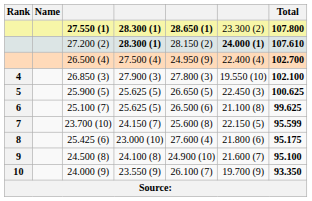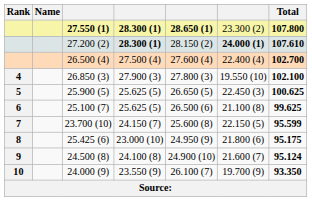 <table class="wikitable sortable" style="text-align:center">
 <tr>
 <th>Rank</th>
 <th>Name</th>
 <th></th>
 <th></th>
 <th></th>
 <th></th>
 <th>Total</th>
 </tr>
 <tr bgcolor=F7F6A8>
 <td></td>
 <td align=left></td>
 <td><strong>27.550 (1)</strong></td>
 <td><strong>28.300 (1)</strong></td>
 <td><strong>28.650 (1)</strong></td>
 <td>23.300 (2)</td>
 <td><strong>107.800</strong></td>
 </tr>
 <tr bgcolor=DCE5E5>
 <td></td>
 <td align=left></td>
 <td>27.200 (2)</td>
 <td><strong>28.300 (1)</strong></td>
 <td>28.150 (2)</td>
 <td><strong>24.000 (1)</strong></td>
 <td><strong>107.610</strong></td>
 </tr>
 <tr bgcolor=FFDAB9>
 <td></td>
 <td align=left></td>
 <td>26.500 (4)</td>
 <td>27.500 (4)</td>
-<td>24.950 (9)</td>
+<td>27.600 (4)</td>
 <td>22.400 (4)</td>
 <td><strong>102.700</strong></td>
 </tr>
 <tr>
 <th>4</th>
 <td align=left></td>
 <td>26.850 (3)</td>
 <td>27.900 (3)</td>
 <td>27.800 (3)</td>
 <td>19.550 (10)</td>
 <td><strong>102.100</strong></td>
 </tr>
 <tr>
 <th>5</th>
 <td align=left></td>
 <td>25.900 (5)</td>
 <td>25.625 (5)</td>
 <td>26.650 (5)</td>
 <td>22.450 (3)</td>
 <td><strong>100.625</strong></td>
 </tr>
 <tr>
 <th>6</th>
 <td align=left></td>
 <td>25.100 (7)</td>
 <td>25.625 (5)</td>
 <td>26.500 (6)</td>
 <td>21.100 (8)</td>
 <td><strong>99.625</strong></td>
 </tr>
 <tr>
 <th>7</th>
 <td align=left></td>
 <td>23.700 (10)</td>
 <td>24.150 (7)</td>
 <td>25.600 (8)</td>
 <td>22.150 (5)</td>
 <td><strong>95.599</strong></td>
 </tr>
 <tr>
 <th>8</th>
 <td align=left></td>
 <td>25.425 (6)</td>
 <td>23.000 (10)</td>
-<td>27.600 (4)</td>
+<td>24.950 (9)</td>
 <td>21.800 (6)</td>
 <td><strong>95.175</strong></td>
 </tr>
 <tr>
 <th>9</th>
 <td align=left></td>
 <td>24.500 (8)</td>
 <td>24.100 (8)</td>
 <td>24.900 (10)</td>
 <td>21.600 (7)</td>
-<td><strong>95.100</strong></td>
+<td><strong>95.124</strong></td>
 </tr>
 <tr>
 <th>10</th>
 <td align=left></td>
 <td>24.000 (9)</td>
 <td>23.550 (9)</td>
 <td>26.100 (7)</td>
 <td>19.700 (9)</td>
 <td><strong>93.350</strong></td>
 </tr>
 <tr>
 <th colspan=7>Source:</th>
 </tr>
 </table>
